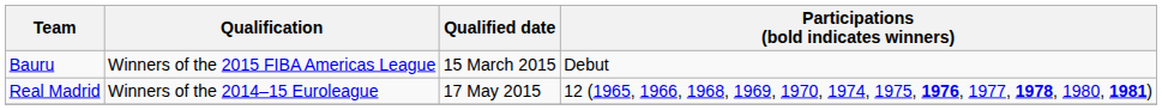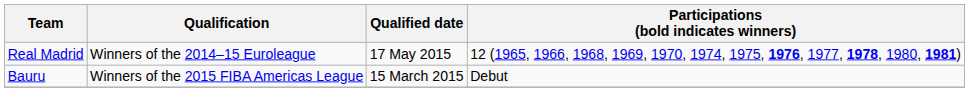 <table class="wikitable">
 <tr>
 <th>Team</th>
 <th>Qualification</th>
 <th>Qualified date</th>
 <th>Participations <br>(bold indicates winners)</th>
 </tr>
 <tr>
+<td> <a href='#'>Real Madrid</a></td>
+<td>Winners of the <a href='#'>2014–15 Euroleague</a></td>
+<td>17 May 2015</td>
+<td>12 (<a href='#'>1965</a>, <a href='#'>1966</a>, <a href='#'>1968</a>, <a href='#'>1969</a>, <a href='#'>1970</a>, <a href='#'>1974</a>, <a href='#'>1975</a>, <strong><a href='#'>1976</a></strong>, <a href='#'>1977</a>, <strong><a href='#'>1978</a></strong>, <a href='#'>1980</a>, <strong><a href='#'>1981</a></strong>)</td>
+</tr>
+<tr>
 <td> <a href='#'>Bauru</a></td>
 <td>Winners of the <a href='#'>2015 FIBA Americas League</a></td>
 <td>15 March 2015</td>
 <td>Debut</td>
 </tr>
 <tr>
-<td> <a href='#'>Real Madrid</a></td>
-<td>Winners of the <a href='#'>2014–15 Euroleague</a></td>
-<td>17 May 2015</td>
-<td>12 (<a href='#'>1965</a>, <a href='#'>1966</a>, <a href='#'>1968</a>, <a href='#'>1969</a>, <a href='#'>1970</a>, <a href='#'>1974</a>, <a href='#'>1975</a>, <strong><a href='#'>1976</a></strong>, <a href='#'>1977</a>, <strong><a href='#'>1978</a></strong>, <a href='#'>1980</a>, <strong><a href='#'>1981</a></strong>)</td>
-</tr>
-<tr>
 </tr>
 </table>
